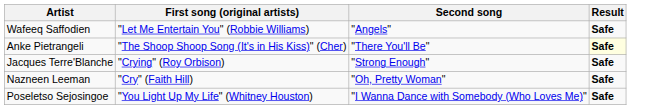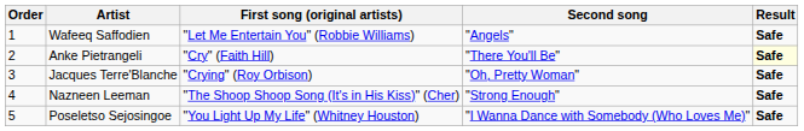 <table class=wikitable>
 <tr>
+<th>Order</th>
 <th>Artist</th>
 <th>First song (original artists)</th>
 <th>Second song</th>
 <th>Result</th>
 </tr>
 <tr>
+<td>1</td>
 <td>Wafeeq Saffodien</td>
 <td>"<a href='#'>Let Me Entertain You</a>" (<a href='#'>Robbie Williams</a>)</td>
 <td>"<a href='#'>Angels</a>"</td>
 <td><strong>Safe</strong></td>
 </tr>
 <tr>
+<td>2</td>
 <td>Anke Pietrangeli</td>
-<td>"<a href='#'>The Shoop Shoop Song (It's in His Kiss)</a>" (<a href='#'>Cher</a>)</td>
+<td>"<a href='#'>Cry</a>" (<a href='#'>Faith Hill</a>)</td>
 <td>"<a href='#'>There You'll Be</a>"</td>
 <td style="background: lightyellow;"><strong>Safe</strong></td>
 </tr>
 <tr>
+<td>3</td>
 <td>Jacques Terre'Blanche</td>
 <td>"<a href='#'>Crying</a>" (<a href='#'>Roy Orbison</a>)</td>
+<td>"<a href='#'>Oh, Pretty Woman</a>"</td>
+<td><strong>Safe</strong></td>
+</tr>
+<tr>
+<td>4</td>
+<td>Nazneen Leeman</td>
+<td>"<a href='#'>The Shoop Shoop Song (It's in His Kiss)</a>" (<a href='#'>Cher</a>)</td>
 <td>"<a href='#'>Strong Enough</a>"</td>
 <td><strong>Safe</strong></td>
 </tr>
 <tr>
-<td>Nazneen Leeman</td>
-<td>"<a href='#'>Cry</a>" (<a href='#'>Faith Hill</a>)</td>
-<td>"<a href='#'>Oh, Pretty Woman</a>"</td>
-<td><strong>Safe</strong></td>
-</tr>
-<tr>
+<td>5</td>
 <td>Poseletso Sejosingoe</td>
 <td>"<a href='#'>You Light Up My Life</a>" (<a href='#'>Whitney Houston</a>)</td>
 <td>"<a href='#'>I Wanna Dance with Somebody (Who Loves Me)</a>"</td>
 <td><strong>Safe</strong></td>
 </tr>
 </table>
